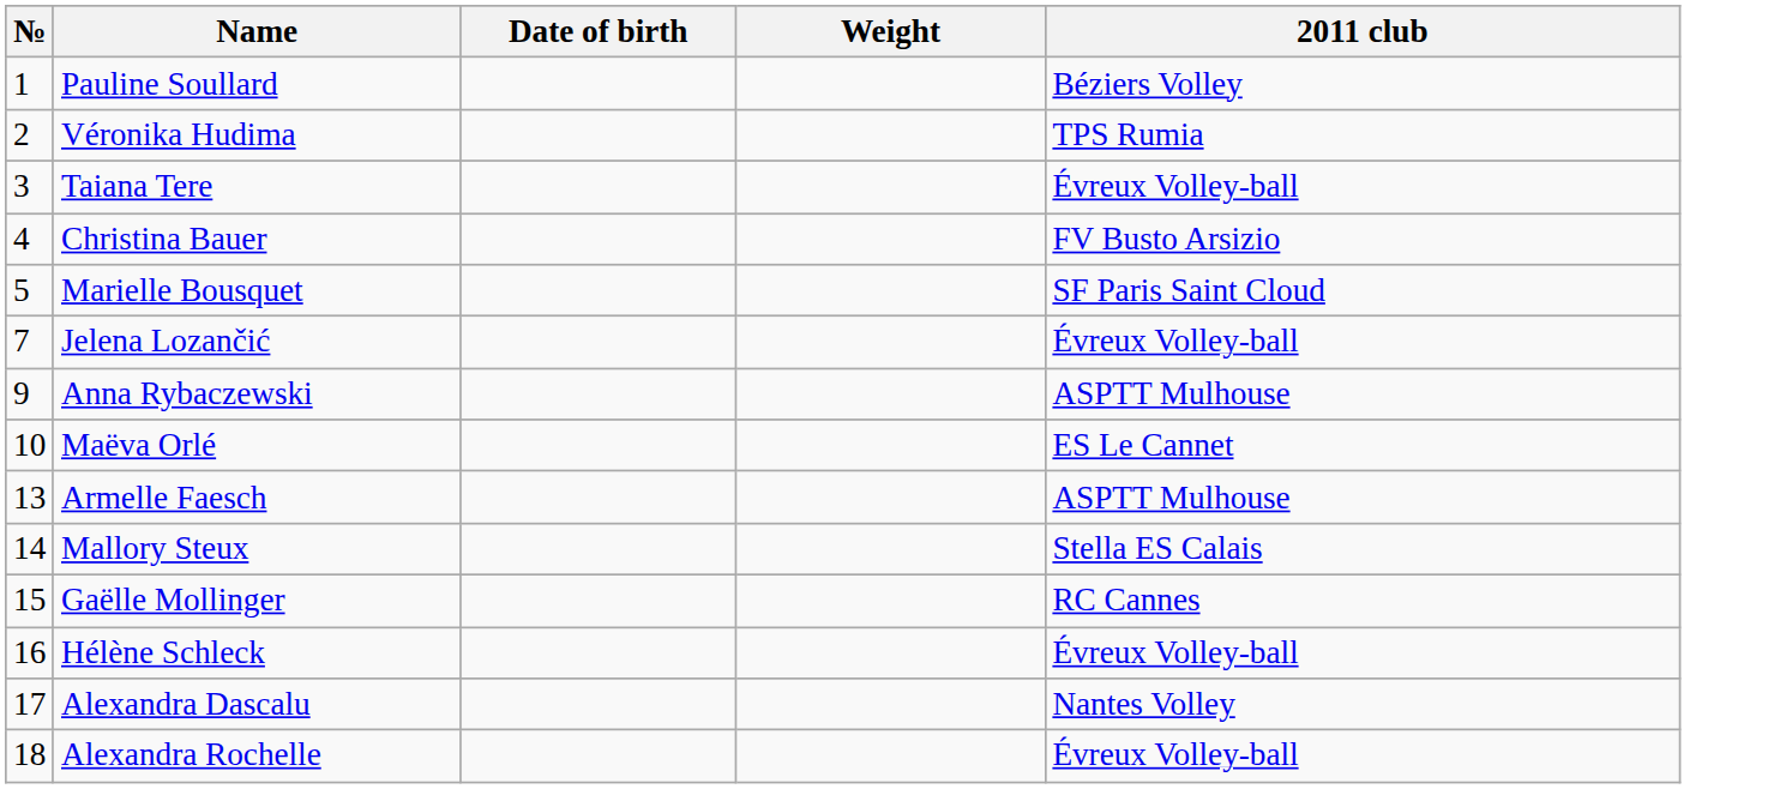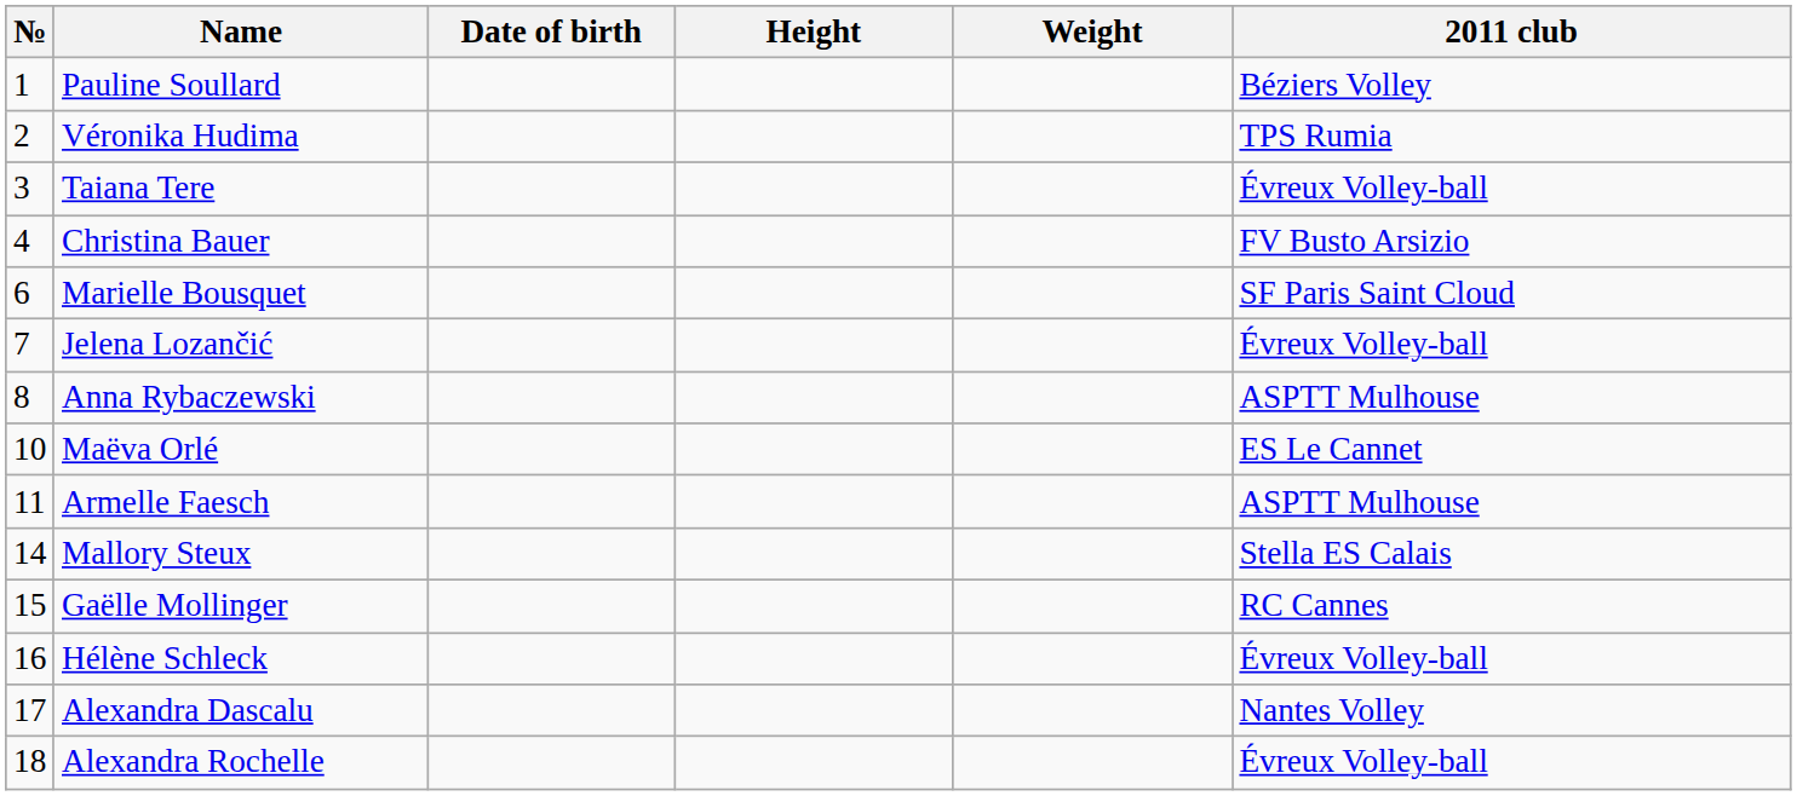 <table class=wikitable sortable style=font-size:100%; text-align:center;>
 <tr>
 <th>№</th>
 <th style=width:12em>Name</th>
 <th style=width:8em>Date of birth</th>
+<th style=width:9em>Height</th>
 <th style=width:9em>Weight</th>
 <th style=width:19em>2011 club</th>
 </tr>
 <tr>
 <td>1</td>
 <td><a href='#'>Pauline Soullard</a></td>
+<td></td>
 <td></td>
 <td></td>
 <td> <a href='#'>Béziers Volley</a></td>
 </tr>
 <tr>
 <td>2</td>
 <td><a href='#'>Véronika Hudima</a></td>
 <td></td>
 <td></td>
+<td></td>
 <td> <a href='#'>TPS Rumia</a></td>
 </tr>
 <tr>
 <td>3</td>
 <td><a href='#'>Taiana Tere</a></td>
+<td></td>
 <td></td>
 <td></td>
 <td> <a href='#'>Évreux Volley-ball</a></td>
 </tr>
 <tr>
 <td>4</td>
 <td><a href='#'>Christina Bauer</a></td>
 <td></td>
 <td></td>
+<td></td>
 <td> <a href='#'>FV Busto Arsizio</a></td>
 </tr>
 <tr>
-<td>5</td>
+<td>6</td>
 <td><a href='#'>Marielle Bousquet</a></td>
+<td></td>
 <td></td>
 <td></td>
 <td> <a href='#'>SF Paris Saint Cloud</a></td>
 </tr>
 <tr>
 <td>7</td>
 <td><a href='#'>Jelena Lozančić</a></td>
 <td></td>
 <td></td>
+<td></td>
 <td> <a href='#'>Évreux Volley-ball</a></td>
 </tr>
 <tr>
-<td>9</td>
+<td>8</td>
 <td><a href='#'>Anna Rybaczewski</a></td>
+<td></td>
 <td></td>
 <td></td>
 <td> <a href='#'>ASPTT Mulhouse</a></td>
 </tr>
 <tr>
 <td>10</td>
 <td><a href='#'>Maëva Orlé</a></td>
 <td></td>
 <td></td>
+<td></td>
 <td> <a href='#'>ES Le Cannet</a></td>
 </tr>
 <tr>
-<td>13</td>
+<td>11</td>
 <td><a href='#'>Armelle Faesch</a></td>
+<td></td>
 <td></td>
 <td></td>
 <td> <a href='#'>ASPTT Mulhouse</a></td>
 </tr>
 <tr>
 <td>14</td>
 <td><a href='#'>Mallory Steux</a></td>
 <td></td>
 <td></td>
+<td></td>
 <td> <a href='#'>Stella ES Calais</a></td>
 </tr>
 <tr>
 <td>15</td>
 <td><a href='#'>Gaëlle Mollinger</a></td>
+<td></td>
 <td></td>
 <td></td>
 <td> <a href='#'>RC Cannes</a></td>
 </tr>
 <tr>
 <td>16</td>
 <td><a href='#'>Hélène Schleck</a></td>
 <td></td>
 <td></td>
+<td></td>
 <td> <a href='#'>Évreux Volley-ball</a></td>
 </tr>
 <tr>
 <td>17</td>
 <td><a href='#'>Alexandra Dascalu</a></td>
+<td></td>
 <td></td>
 <td></td>
 <td> <a href='#'>Nantes Volley</a></td>
 </tr>
 <tr>
 <td>18</td>
 <td><a href='#'>Alexandra Rochelle</a></td>
 <td></td>
 <td></td>
+<td></td>
 <td> <a href='#'>Évreux Volley-ball</a></td>
 </tr>
 </table>
